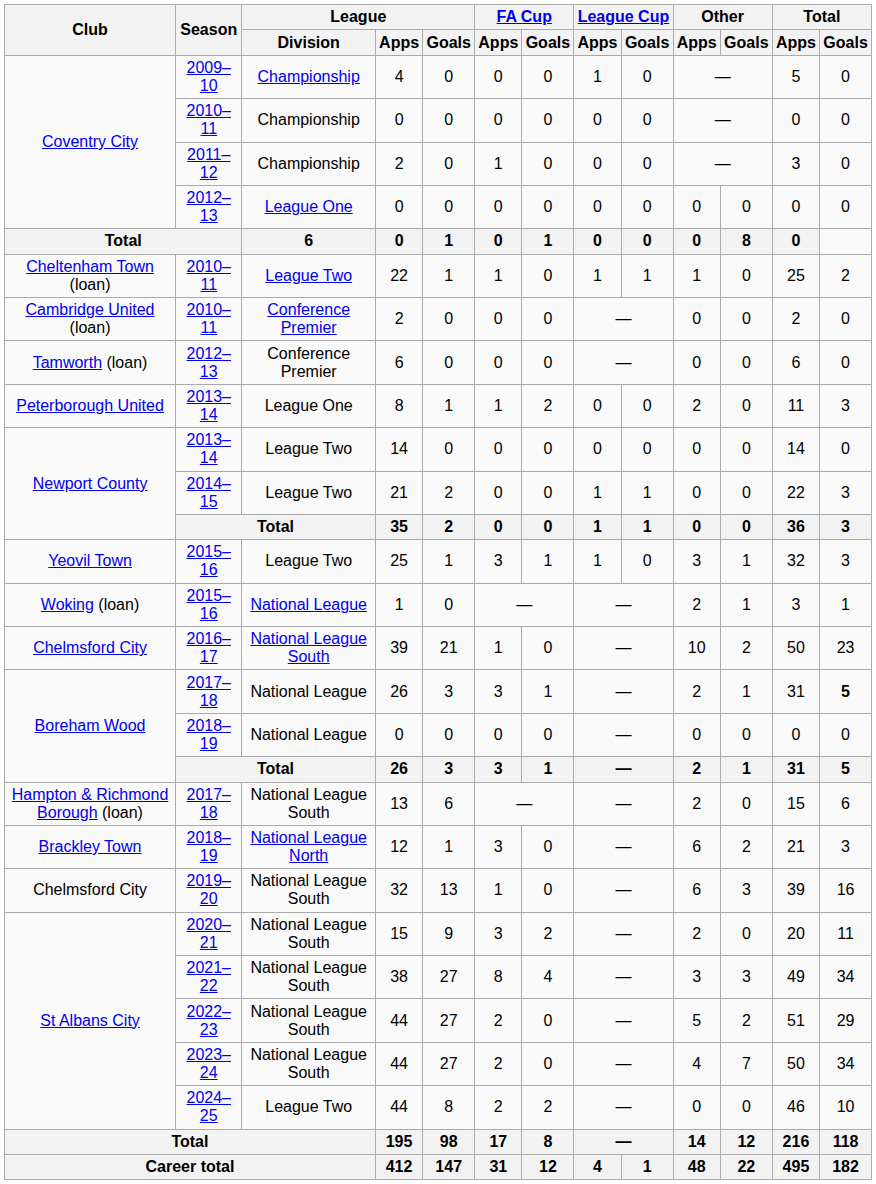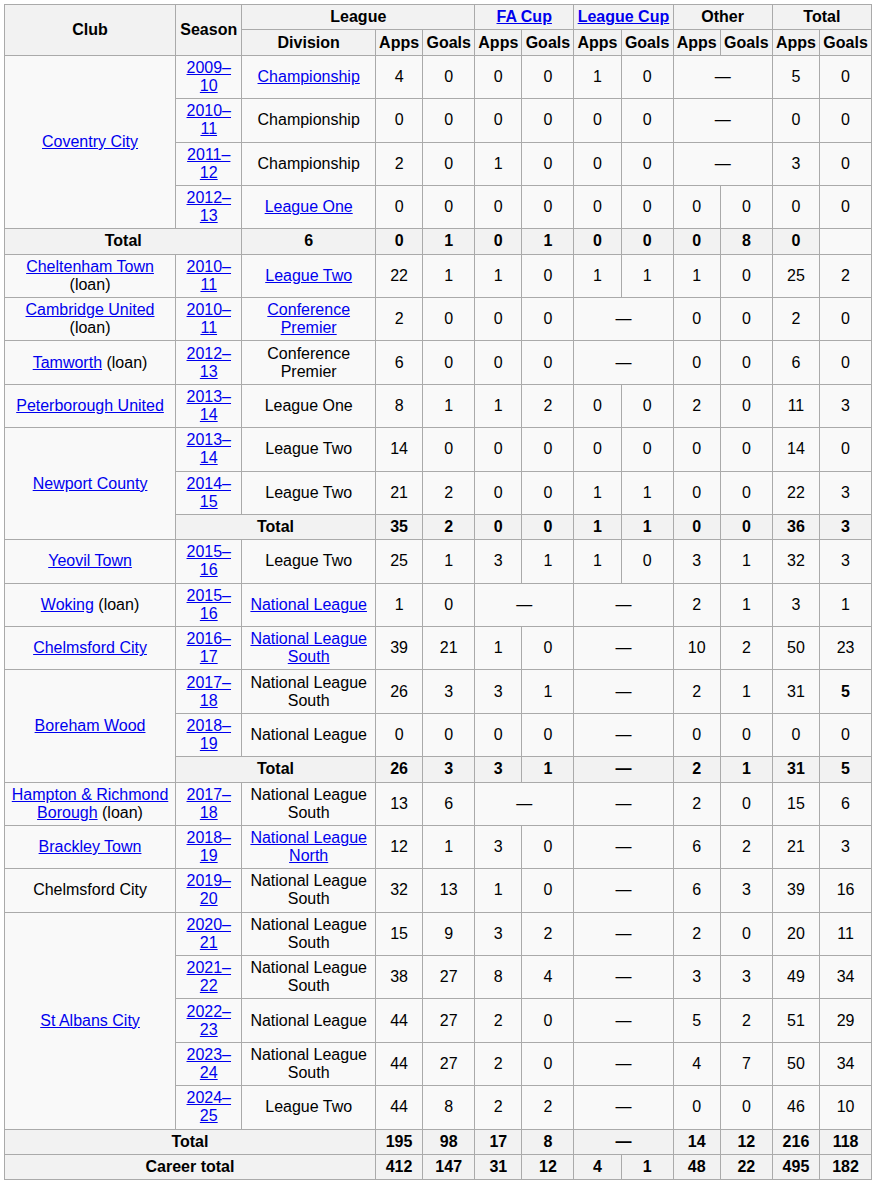 <table class=wikitable style="text-align: center">
 <tr>
 <th rowspan=2>Club</th>
 <th rowspan=2>Season</th>
 <th colspan=3>League</th>
 <th colspan=2><a href='#'>FA Cup</a></th>
 <th colspan=2><a href='#'>League Cup</a></th>
 <th colspan=2>Other</th>
 <th colspan=2>Total</th>
 </tr>
 <tr>
 <th>Division</th>
 <th>Apps</th>
 <th>Goals</th>
 <th>Apps</th>
 <th>Goals</th>
 <th>Apps</th>
 <th>Goals</th>
 <th>Apps</th>
 <th>Goals</th>
 <th>Apps</th>
 <th>Goals</th>
 </tr>
 <tr>
 <td rowspan=5><a href='#'>Coventry City</a></td>
 <td><a href='#'>2009–10</a></td>
 <td><a href='#'>Championship</a></td>
 <td>4</td>
 <td>0</td>
 <td>0</td>
 <td>0</td>
 <td>1</td>
 <td>0</td>
 <td colspan="2">—</td>
 <td>5</td>
 <td>0</td>
 </tr>
 <tr>
 <td><a href='#'>2010–11</a></td>
 <td>Championship</td>
 <td>0</td>
 <td>0</td>
 <td>0</td>
 <td>0</td>
 <td>0</td>
 <td>0</td>
 <td colspan="2">—</td>
 <td>0</td>
 <td>0</td>
 </tr>
 <tr>
 <td><a href='#'>2011–12</a></td>
 <td>Championship</td>
 <td>2</td>
 <td>0</td>
 <td>1</td>
 <td>0</td>
 <td>0</td>
 <td>0</td>
 <td colspan="2">—</td>
 <td>3</td>
 <td>0</td>
 </tr>
 <tr>
 </tr>
 <tr>
 <td><a href='#'>2012–13</a></td>
 <td><a href='#'>League One</a></td>
 <td>0</td>
 <td>0</td>
 <td>0</td>
 <td>0</td>
 <td>0</td>
 <td>0</td>
 <td>0</td>
 <td>0</td>
 <td>0</td>
 <td>0</td>
 </tr>
 <tr>
 <th colspan=2>Total</th>
 <th>6</th>
 <th>0</th>
 <th>1</th>
 <th>0</th>
 <th>1</th>
 <th>0</th>
 <th>0</th>
 <th>0</th>
 <th>8</th>
 <th>0</th>
 </tr>
 <tr>
 <td><a href='#'>Cheltenham Town</a> (loan)</td>
 <td><a href='#'>2010–11</a></td>
 <td><a href='#'>League Two</a></td>
 <td>22</td>
 <td>1</td>
 <td>1</td>
 <td>0</td>
 <td>1</td>
 <td>1</td>
 <td>1</td>
 <td>0</td>
 <td>25</td>
 <td>2</td>
 </tr>
 <tr>
 <td><a href='#'>Cambridge United</a> (loan)</td>
 <td><a href='#'>2010–11</a></td>
 <td><a href='#'>Conference Premier</a></td>
 <td>2</td>
 <td>0</td>
 <td>0</td>
 <td>0</td>
 <td colspan=2>—</td>
 <td>0</td>
 <td>0</td>
 <td>2</td>
 <td>0</td>
 </tr>
 <tr>
 <td><a href='#'>Tamworth</a> (loan)</td>
 <td><a href='#'>2012–13</a></td>
 <td>Conference Premier</td>
 <td>6</td>
 <td>0</td>
 <td>0</td>
 <td>0</td>
 <td colspan=2>—</td>
 <td>0</td>
 <td>0</td>
 <td>6</td>
 <td>0</td>
 </tr>
 <tr>
 <td><a href='#'>Peterborough United</a></td>
 <td><a href='#'>2013–14</a></td>
 <td>League One</td>
 <td>8</td>
 <td>1</td>
 <td>1</td>
 <td>2</td>
 <td>0</td>
 <td>0</td>
 <td>2</td>
 <td>0</td>
 <td>11</td>
 <td>3</td>
 </tr>
 <tr>
 <td rowspan=3><a href='#'>Newport County</a></td>
 <td><a href='#'>2013–14</a></td>
 <td>League Two</td>
 <td>14</td>
 <td>0</td>
 <td>0</td>
 <td>0</td>
 <td>0</td>
 <td>0</td>
 <td>0</td>
 <td>0</td>
 <td>14</td>
 <td>0</td>
 </tr>
 <tr>
 <td><a href='#'>2014–15</a></td>
 <td>League Two</td>
 <td>21</td>
 <td>2</td>
 <td>0</td>
 <td>0</td>
 <td>1</td>
 <td>1</td>
 <td>0</td>
 <td>0</td>
 <td>22</td>
 <td>3</td>
 </tr>
 <tr>
 <th colspan=2>Total</th>
 <th>35</th>
 <th>2</th>
 <th>0</th>
 <th>0</th>
 <th>1</th>
 <th>1</th>
 <th>0</th>
 <th>0</th>
 <th>36</th>
 <th>3</th>
 </tr>
 <tr>
 <td><a href='#'>Yeovil Town</a></td>
 <td><a href='#'>2015–16</a></td>
 <td>League Two</td>
 <td>25</td>
 <td>1</td>
 <td>3</td>
 <td>1</td>
 <td>1</td>
 <td>0</td>
 <td>3</td>
 <td>1</td>
 <td>32</td>
 <td>3</td>
 </tr>
 <tr>
 <td><a href='#'>Woking</a> (loan)</td>
 <td><a href='#'>2015–16</a></td>
 <td><a href='#'>National League</a></td>
 <td>1</td>
 <td>0</td>
 <td colspan=2>—</td>
 <td colspan=2>—</td>
 <td>2</td>
 <td>1</td>
 <td>3</td>
 <td>1</td>
 </tr>
 <tr>
 <td><a href='#'>Chelmsford City</a></td>
 <td><a href='#'>2016–17</a></td>
 <td><a href='#'>National League South</a></td>
 <td>39</td>
 <td>21</td>
 <td>1</td>
 <td>0</td>
 <td colspan=2>—</td>
 <td>10</td>
 <td>2</td>
 <td>50</td>
 <td>23</td>
 </tr>
 <tr>
 <td rowspan=3><a href='#'>Boreham Wood</a></td>
 <td><a href='#'>2017–18</a></td>
-<td>National League</td>
+<td>National League South</td>
 <td>26</td>
 <td>3</td>
 <td>3</td>
 <td>1</td>
 <td colspan=2>—</td>
 <td>2</td>
 <td>1</td>
 <td>31</td>
 <td><strong>5</strong></td>
 </tr>
 <tr>
 <td><a href='#'>2018–19</a></td>
 <td>National League</td>
 <td>0</td>
 <td>0</td>
 <td>0</td>
 <td>0</td>
 <td colspan=2>—</td>
 <td>0</td>
 <td>0</td>
 <td>0</td>
 <td>0</td>
 </tr>
 <tr>
 <th colspan=2>Total</th>
 <th>26</th>
 <th>3</th>
 <th>3</th>
 <th>1</th>
 <th colspan=2>—</th>
 <th>2</th>
 <th>1</th>
 <th>31</th>
 <th>5</th>
 </tr>
 <tr>
 <td><a href='#'>Hampton & Richmond Borough</a> (loan)</td>
 <td><a href='#'>2017–18</a></td>
 <td>National League South</td>
 <td>13</td>
 <td>6</td>
 <td colspan=2>—</td>
 <td colspan=2>—</td>
 <td>2</td>
 <td>0</td>
 <td>15</td>
 <td>6</td>
 </tr>
 <tr>
 <td><a href='#'>Brackley Town</a></td>
 <td><a href='#'>2018–19</a></td>
 <td><a href='#'>National League North</a></td>
 <td>12</td>
 <td>1</td>
 <td>3</td>
 <td>0</td>
 <td colspan=2>—</td>
 <td>6</td>
 <td>2</td>
 <td>21</td>
 <td>3</td>
 </tr>
 <tr>
 <td>Chelmsford City</td>
 <td><a href='#'>2019–20</a></td>
 <td>National League South</td>
 <td>32</td>
 <td>13</td>
 <td>1</td>
 <td>0</td>
 <td colspan=2>—</td>
 <td>6</td>
 <td>3</td>
 <td>39</td>
 <td>16</td>
 </tr>
 <tr>
 <td rowspan=5><a href='#'>St Albans City</a></td>
 <td><a href='#'>2020–21</a></td>
 <td>National League South</td>
 <td>15</td>
 <td>9</td>
 <td>3</td>
 <td>2</td>
 <td colspan=2>—</td>
 <td>2</td>
 <td>0</td>
 <td>20</td>
 <td>11</td>
 </tr>
 <tr>
 <td><a href='#'>2021–22</a></td>
 <td>National League South</td>
 <td>38</td>
 <td>27</td>
 <td>8</td>
 <td>4</td>
 <td colspan=2>—</td>
 <td>3</td>
 <td>3</td>
 <td>49</td>
 <td>34</td>
 </tr>
 <tr>
 <td><a href='#'>2022–23</a></td>
-<td>National League South</td>
+<td>National League</td>
 <td>44</td>
 <td>27</td>
 <td>2</td>
 <td>0</td>
 <td colspan=2>—</td>
 <td>5</td>
 <td>2</td>
 <td>51</td>
 <td>29</td>
 </tr>
 <tr>
 <td><a href='#'>2023–24</a></td>
 <td>National League South</td>
 <td>44</td>
 <td>27</td>
 <td>2</td>
 <td>0</td>
 <td colspan=2>—</td>
 <td>4</td>
 <td>7</td>
 <td>50</td>
 <td>34</td>
 </tr>
 <tr>
 <td><a href='#'>2024–25</a></td>
 <td>League Two</td>
 <td>44</td>
 <td>8</td>
 <td>2</td>
 <td>2</td>
 <td colspan=2>—</td>
 <td>0</td>
 <td>0</td>
 <td>46</td>
 <td>10</td>
 </tr>
 <tr>
 <th colspan=3>Total</th>
 <th>195</th>
 <th>98</th>
 <th>17</th>
 <th>8</th>
 <th colspan=2>—</th>
 <th>14</th>
 <th>12</th>
 <th>216</th>
 <th>118</th>
 </tr>
 <tr>
 <th colspan=3>Career total</th>
 <th>412</th>
 <th>147</th>
 <th>31</th>
 <th>12</th>
 <th>4</th>
 <th>1</th>
 <th>48</th>
 <th>22</th>
 <th>495</th>
 <th>182</th>
 </tr>
 </table>
